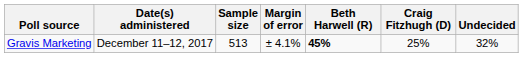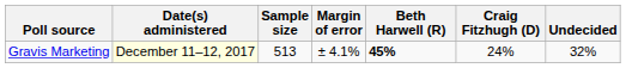 <table class="wikitable">
 <tr valign=bottom>
 <th>Poll source</th>
 <th>Date(s)<br>administered</th>
 <th>Sample<br>size</th>
 <th>Margin<br>of error</th>
 <th style="width:100px;">Beth<br>Harwell (R)</th>
 <th style="width:100px;">Craig<br>Fitzhugh (D)</th>
 <th>Undecided</th>
 </tr>
 <tr>
 <td><a href='#'>Gravis Marketing</a></td>
-<td align=center>December 11–12, 2017</td>
+<td align=center style="background: lightyellow;">December 11–12, 2017</td>
 <td align=center>513</td>
 <td align=center>± 4.1%</td>
 <td><strong>45%</strong></td>
-<td align=center>25%</td>
+<td align=center>24%</td>
 <td align=center>32%</td>
 </tr>
 </table>
